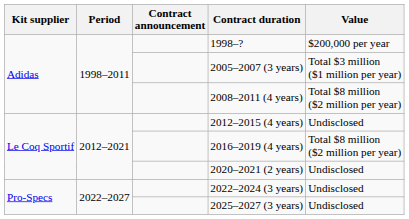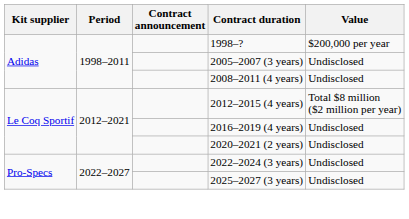 <table class="wikitable" style="text-align:left">
 <tr>
 <th>Kit supplier</th>
 <th>Period</th>
 <th>Contract<br>announcement</th>
 <th>Contract duration</th>
 <th>Value</th>
 </tr>
 <tr>
 <td rowspan=3><a href='#'>Adidas</a></td>
 <td rowspan=3 style="text-align:center;">1998–2011</td>
 <td></td>
 <td>1998–?</td>
 <td>$200,000 per year</td>
 </tr>
 <tr>
 <td></td>
 <td>2005–2007 (3 years)</td>
-<td>Total $3 million<br>($1 million per year)</td>
+<td>Undisclosed</td>
 </tr>
 <tr>
 <td></td>
 <td>2008–2011 (4 years)</td>
-<td>Total $8 million<br>($2 million per year)</td>
+<td>Undisclosed</td>
 </tr>
 <tr>
 <td rowspan=3 align=left><a href='#'>Le Coq Sportif</a></td>
 <td rowspan=3 style="text-align:center;">2012–2021</td>
 <td></td>
 <td>2012–2015 (4 years)</td>
-<td>Undisclosed</td>
+<td>Total $8 million<br>($2 million per year)</td>
 </tr>
 <tr>
 <td></td>
 <td>2016–2019 (4 years)</td>
-<td>Total $8 million<br>($2 million per year)</td>
+<td>Undisclosed</td>
 </tr>
 <tr>
 <td></td>
 <td>2020–2021 (2 years)</td>
 <td>Undisclosed</td>
 </tr>
 <tr>
 <td rowspan=2 align=left><a href='#'>Pro-Specs</a></td>
 <td rowspan=2 style="text-align:center;">2022–2027</td>
 <td></td>
 <td>2022–2024 (3 years)</td>
 <td>Undisclosed</td>
 </tr>
 <tr>
 <td></td>
 <td>2025–2027 (3 years)</td>
 <td>Undisclosed</td>
 </tr>
 </table>
